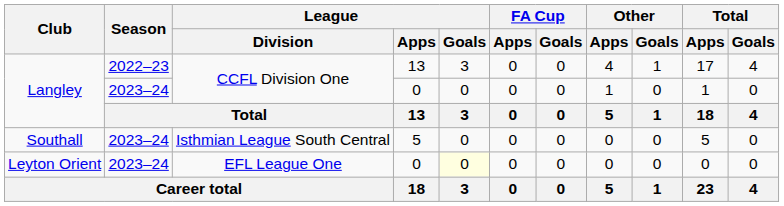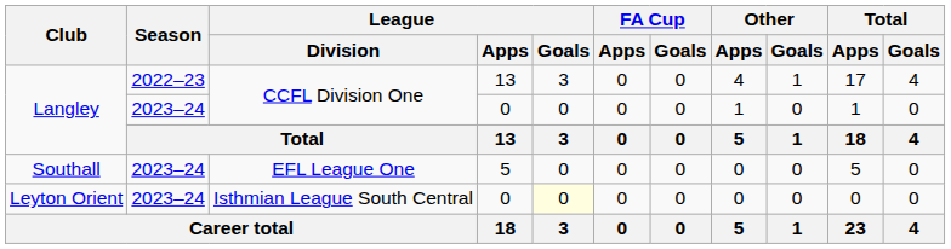 <table class="wikitable" style="text-align: center;">
 <tr>
 <th rowspan=2>Club</th>
 <th rowspan=2>Season</th>
 <th colspan=3>League</th>
 <th colspan=2><a href='#'>FA Cup</a></th>
 <th colspan=2>Other</th>
 <th colspan=2>Total</th>
 </tr>
 <tr>
 <th>Division</th>
 <th>Apps</th>
 <th>Goals</th>
 <th>Apps</th>
 <th>Goals</th>
 <th>Apps</th>
 <th>Goals</th>
 <th>Apps</th>
 <th>Goals</th>
 </tr>
 <tr>
 <td rowspan=3><a href='#'>Langley</a></td>
 <td><a href='#'>2022–23</a></td>
 <td rowspan=2><a href='#'>CCFL</a> Division One</td>
 <td>13</td>
 <td>3</td>
 <td>0</td>
 <td>0</td>
 <td>4</td>
 <td>1</td>
 <td>17</td>
 <td>4</td>
 </tr>
 <tr>
 <td><a href='#'>2023–24</a></td>
 <td>0</td>
 <td>0</td>
 <td>0</td>
 <td>0</td>
 <td>1</td>
 <td>0</td>
 <td>1</td>
 <td>0</td>
 </tr>
 <tr>
 <th colspan=2>Total</th>
 <th>13</th>
 <th>3</th>
 <th>0</th>
 <th>0</th>
 <th>5</th>
 <th>1</th>
 <th>18</th>
 <th>4</th>
 </tr>
 <tr>
 <td><a href='#'>Southall</a></td>
 <td><a href='#'>2023–24</a></td>
-<td><a href='#'>Isthmian League</a> South Central</td>
+<td><a href='#'>EFL League One</a></td>
 <td>5</td>
 <td>0</td>
 <td>0</td>
 <td>0</td>
 <td>0</td>
 <td>0</td>
 <td>5</td>
 <td>0</td>
 </tr>
 <tr>
 <td><a href='#'>Leyton Orient</a></td>
 <td><a href='#'>2023–24</a></td>
-<td><a href='#'>EFL League One</a></td>
+<td><a href='#'>Isthmian League</a> South Central</td>
 <td>0</td>
 <td style="background: lightyellow;">0</td>
 <td>0</td>
 <td>0</td>
 <td>0</td>
 <td>0</td>
 <td>0</td>
 <td>0</td>
 </tr>
 <tr>
 <th colspan=3>Career total</th>
 <th>18</th>
 <th>3</th>
 <th>0</th>
 <th>0</th>
 <th>5</th>
 <th>1</th>
 <th>23</th>
 <th>4</th>
 </tr>
 </table>
